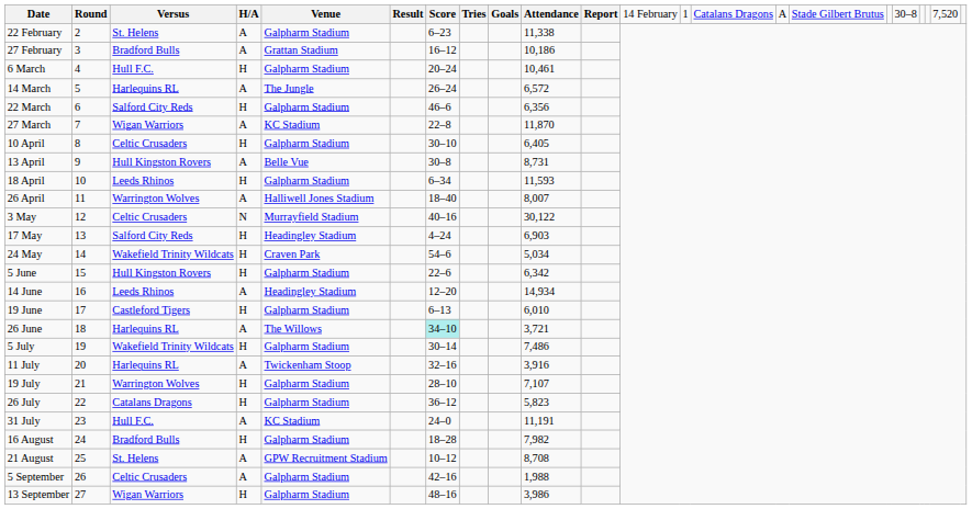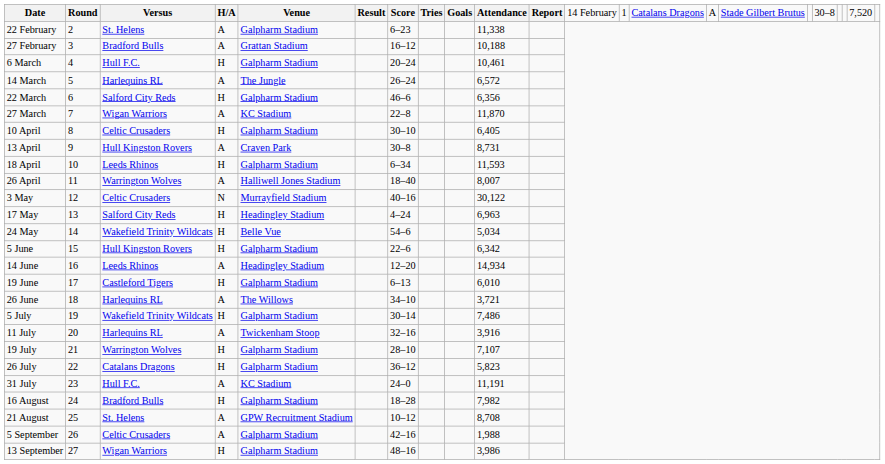 <table class="wikitable defaultleft col2center col4center col7center col10right" style="font-size:90%;">
 <tr>
 <th>Date</th>
 <th>Round</th>
 <th>Versus</th>
 <th>H/A</th>
 <th>Venue</th>
 <th>Result</th>
 <th>Score</th>
 <th>Tries</th>
 <th>Goals</th>
 <th>Attendance</th>
 <th>Report</th>
 <td>14 February</td>
 <td>1</td>
 <td> <a href='#'>Catalans Dragons</a></td>
 <td>A</td>
 <td><a href='#'>Stade Gilbert Brutus</a></td>
 <td></td>
 <td>30–8</td>
 <td></td>
 <td></td>
 <td>7,520</td>
 <td></td>
 </tr>
 <tr>
 <td>22 February</td>
 <td>2</td>
 <td> <a href='#'>St. Helens</a></td>
 <td>A</td>
 <td><a href='#'>Galpharm Stadium</a></td>
 <td></td>
 <td>6–23</td>
 <td></td>
 <td></td>
 <td>11,338</td>
 <td></td>
 </tr>
 <tr>
 <td>27 February</td>
 <td>3</td>
 <td> <a href='#'>Bradford Bulls</a></td>
 <td>A</td>
 <td><a href='#'>Grattan Stadium</a></td>
 <td></td>
 <td>16–12</td>
 <td></td>
 <td></td>
-<td>10,186</td>
+<td>10,188</td>
 <td></td>
 </tr>
 <tr>
 <td>6 March</td>
 <td>4</td>
 <td> <a href='#'>Hull F.C.</a></td>
 <td>H</td>
 <td><a href='#'>Galpharm Stadium</a></td>
 <td></td>
 <td>20–24</td>
 <td></td>
 <td></td>
 <td>10,461</td>
 <td></td>
 </tr>
 <tr>
 <td>14 March</td>
 <td>5</td>
 <td> <a href='#'>Harlequins RL</a></td>
 <td>A</td>
 <td><a href='#'>The Jungle</a></td>
 <td></td>
 <td>26–24</td>
 <td></td>
 <td></td>
 <td>6,572</td>
 <td></td>
 </tr>
 <tr>
 <td>22 March</td>
 <td>6</td>
 <td> <a href='#'>Salford City Reds</a></td>
 <td>H</td>
 <td><a href='#'>Galpharm Stadium</a></td>
 <td></td>
 <td>46–6</td>
 <td></td>
 <td></td>
 <td>6,356</td>
 <td></td>
 </tr>
 <tr>
 <td>27 March</td>
 <td>7</td>
 <td> <a href='#'>Wigan Warriors</a></td>
 <td>A</td>
 <td><a href='#'>KC Stadium</a></td>
 <td></td>
 <td>22–8</td>
 <td></td>
 <td></td>
 <td>11,870</td>
 <td></td>
 </tr>
 <tr>
 <td>10 April</td>
 <td>8</td>
 <td> <a href='#'>Celtic Crusaders</a></td>
 <td>H</td>
 <td><a href='#'>Galpharm Stadium</a></td>
 <td></td>
 <td>30–10</td>
 <td></td>
 <td></td>
 <td>6,405</td>
 <td></td>
 </tr>
 <tr>
 <td>13 April</td>
 <td>9</td>
 <td> <a href='#'>Hull Kingston Rovers</a></td>
 <td>A</td>
-<td><a href='#'>Belle Vue</a></td>
+<td><a href='#'>Craven Park</a></td>
 <td></td>
 <td>30–8</td>
 <td></td>
 <td></td>
 <td>8,731</td>
 <td></td>
 </tr>
 <tr>
 <td>18 April</td>
 <td>10</td>
 <td> <a href='#'>Leeds Rhinos</a></td>
 <td>H</td>
 <td><a href='#'>Galpharm Stadium</a></td>
 <td></td>
 <td>6–34</td>
 <td></td>
 <td></td>
 <td>11,593</td>
 <td></td>
 </tr>
 <tr>
 <td>26 April</td>
 <td>11</td>
 <td> <a href='#'>Warrington Wolves</a></td>
 <td>A</td>
 <td><a href='#'>Halliwell Jones Stadium</a></td>
 <td></td>
 <td>18–40</td>
 <td></td>
 <td></td>
 <td>8,007</td>
 <td></td>
 </tr>
 <tr>
 <td>3 May</td>
 <td>12</td>
 <td> <a href='#'>Celtic Crusaders</a></td>
 <td>N</td>
 <td><a href='#'>Murrayfield Stadium</a></td>
 <td></td>
 <td>40–16</td>
 <td></td>
 <td></td>
 <td>30,122</td>
 <td></td>
 </tr>
 <tr>
 <td>17 May</td>
 <td>13</td>
 <td> <a href='#'>Salford City Reds</a></td>
 <td>H</td>
 <td><a href='#'>Headingley Stadium</a></td>
 <td></td>
 <td>4–24</td>
 <td></td>
 <td></td>
-<td>6,903</td>
+<td>6,963</td>
 <td></td>
 </tr>
 <tr>
 <td>24 May</td>
 <td>14</td>
 <td> <a href='#'>Wakefield Trinity Wildcats</a></td>
 <td>H</td>
-<td><a href='#'>Craven Park</a></td>
+<td><a href='#'>Belle Vue</a></td>
 <td></td>
 <td>54–6</td>
 <td></td>
 <td></td>
 <td>5,034</td>
 <td></td>
 </tr>
 <tr>
 <td>5 June</td>
 <td>15</td>
 <td> <a href='#'>Hull Kingston Rovers</a></td>
 <td>H</td>
 <td><a href='#'>Galpharm Stadium</a></td>
 <td></td>
 <td>22–6</td>
 <td></td>
 <td></td>
 <td>6,342</td>
 <td></td>
 </tr>
 <tr>
 <td>14 June</td>
 <td>16</td>
 <td> <a href='#'>Leeds Rhinos</a></td>
 <td>A</td>
 <td><a href='#'>Headingley Stadium</a></td>
 <td></td>
 <td>12–20</td>
 <td></td>
 <td></td>
 <td>14,934</td>
 <td></td>
 </tr>
 <tr>
 <td>19 June</td>
 <td>17</td>
 <td> <a href='#'>Castleford Tigers</a></td>
 <td>H</td>
 <td><a href='#'>Galpharm Stadium</a></td>
 <td></td>
 <td>6–13</td>
 <td></td>
 <td></td>
 <td>6,010</td>
 <td></td>
 </tr>
 <tr>
 <td>26 June</td>
 <td>18</td>
 <td> <a href='#'>Harlequins RL</a></td>
 <td>A</td>
 <td><a href='#'>The Willows</a></td>
 <td></td>
-<td style="background: paleturquoise;">34–10</td>
+<td>34–10</td>
 <td></td>
 <td></td>
 <td>3,721</td>
 <td></td>
 </tr>
 <tr>
 <td>5 July</td>
 <td>19</td>
 <td> <a href='#'>Wakefield Trinity Wildcats</a></td>
 <td>H</td>
 <td><a href='#'>Galpharm Stadium</a></td>
 <td></td>
 <td>30–14</td>
 <td></td>
 <td></td>
 <td>7,486</td>
 <td></td>
 </tr>
 <tr>
 <td>11 July</td>
 <td>20</td>
 <td> <a href='#'>Harlequins RL</a></td>
 <td>A</td>
 <td><a href='#'>Twickenham Stoop</a></td>
 <td></td>
 <td>32–16</td>
 <td></td>
 <td></td>
 <td>3,916</td>
 <td></td>
 </tr>
 <tr>
 <td>19 July</td>
 <td>21</td>
 <td> <a href='#'>Warrington Wolves</a></td>
 <td>H</td>
 <td><a href='#'>Galpharm Stadium</a></td>
 <td></td>
 <td>28–10</td>
 <td></td>
 <td></td>
 <td>7,107</td>
 <td></td>
 </tr>
 <tr>
 <td>26 July</td>
 <td>22</td>
 <td> <a href='#'>Catalans Dragons</a></td>
 <td>H</td>
 <td><a href='#'>Galpharm Stadium</a></td>
 <td></td>
 <td>36–12</td>
 <td></td>
 <td></td>
 <td>5,823</td>
 <td></td>
 </tr>
 <tr>
 <td>31 July</td>
 <td>23</td>
 <td> <a href='#'>Hull F.C.</a></td>
 <td>A</td>
 <td><a href='#'>KC Stadium</a></td>
 <td></td>
 <td>24–0</td>
 <td></td>
 <td></td>
 <td>11,191</td>
 <td></td>
 </tr>
 <tr>
 <td>16 August</td>
 <td>24</td>
 <td> <a href='#'>Bradford Bulls</a></td>
 <td>H</td>
 <td><a href='#'>Galpharm Stadium</a></td>
 <td></td>
 <td>18–28</td>
 <td></td>
 <td></td>
 <td>7,982</td>
 <td></td>
 </tr>
 <tr>
 <td>21 August</td>
 <td>25</td>
 <td> <a href='#'>St. Helens</a></td>
 <td>A</td>
 <td><a href='#'>GPW Recruitment Stadium</a></td>
 <td></td>
 <td>10–12</td>
 <td></td>
 <td></td>
 <td>8,708</td>
 <td></td>
 </tr>
 <tr>
 <td>5 September</td>
 <td>26</td>
 <td> <a href='#'>Celtic Crusaders</a></td>
 <td>A</td>
 <td><a href='#'>Galpharm Stadium</a></td>
 <td></td>
 <td>42–16</td>
 <td></td>
 <td></td>
 <td>1,988</td>
 <td></td>
 </tr>
 <tr>
 <td>13 September</td>
 <td>27</td>
 <td> <a href='#'>Wigan Warriors</a></td>
 <td>H</td>
 <td><a href='#'>Galpharm Stadium</a></td>
 <td></td>
 <td>48–16</td>
 <td></td>
 <td></td>
 <td>3,986</td>
 <td></td>
 </tr>
 </table>
